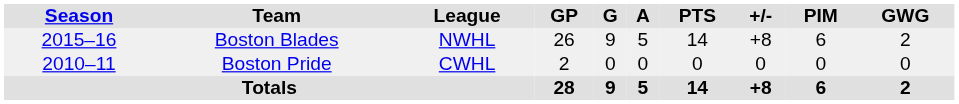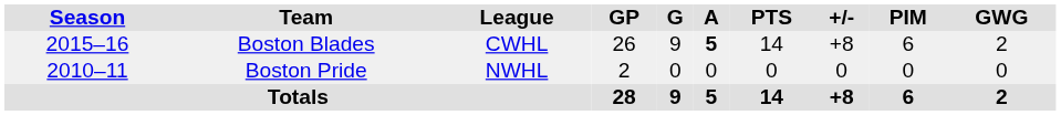 <table BORDER="0" CELLPADDING="1" CELLSPACING="0" width="50%" style="text-align:center">
 <tr bgcolor="#e0e0e0">
 <th><a href='#'>Season</a></th>
 <th>Team</th>
 <th>League</th>
 <th>GP</th>
 <th>G</th>
 <th>A</th>
 <th>PTS</th>
 <th>+/-</th>
 <th>PIM</th>
 <th>GWG</th>
 </tr>
 <tr bgcolor="#f0f0f0">
 <td><a href='#'>2015–16</a></td>
 <td><a href='#'>Boston Blades</a></td>
-<td><a href='#'>NWHL</a></td>
+<td><a href='#'>CWHL</a></td>
 <td>26</td>
 <td>9</td>
-<td>5</td>
+<td><strong>5</strong></td>
 <td>14</td>
 <td>+8</td>
 <td>6</td>
 <td>2</td>
 </tr>
 <tr bgcolor="#f0f0f0">
 <td><a href='#'>2010–11</a></td>
 <td><a href='#'>Boston Pride</a></td>
-<td><a href='#'>CWHL</a></td>
+<td><a href='#'>NWHL</a></td>
 <td>2</td>
 <td>0</td>
 <td>0</td>
 <td>0</td>
 <td>0</td>
 <td>0</td>
 <td>0</td>
 </tr>
 <tr bgcolor="#e0e0e0">
 <th colspan="3">Totals</th>
 <th>28</th>
 <th>9</th>
 <th>5</th>
 <th>14</th>
 <th>+8</th>
 <th>6</th>
 <th>2</th>
 </tr>
 </table>
